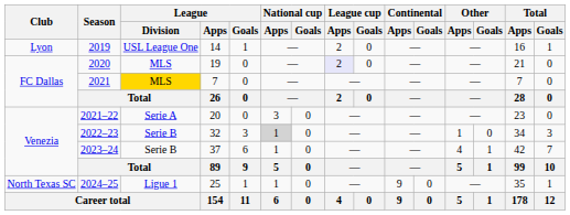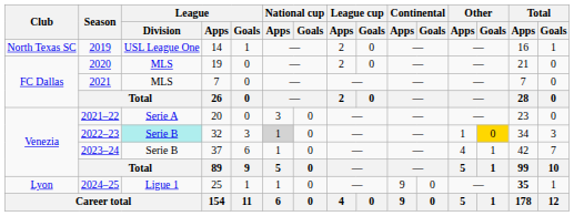 <table class="wikitable" style="text-align:center">
 <tr>
 <th rowspan="2">Club</th>
 <th rowspan="2">Season</th>
 <th colspan="3">League</th>
 <th colspan="2">National cup</th>
 <th colspan="2">League cup</th>
 <th colspan="2">Continental</th>
 <th colspan="2">Other</th>
 <th colspan="2">Total</th>
 </tr>
 <tr>
 <th>Division</th>
 <th>Apps</th>
 <th>Goals</th>
 <th>Apps</th>
 <th>Goals</th>
 <th>Apps</th>
 <th>Goals</th>
 <th>Apps</th>
 <th>Goals</th>
 <th>Apps</th>
 <th>Goals</th>
 <th>Apps</th>
 <th>Goals</th>
 </tr>
 <tr>
-<td><a href='#'>Lyon</a></td>
+<td><a href='#'>North Texas SC</a></td>
 <td><a href='#'>2019</a></td>
 <td><a href='#'>USL League One</a></td>
 <td>14</td>
 <td>1</td>
 <td colspan="2">—</td>
 <td>2</td>
 <td>0</td>
 <td colspan="2">—</td>
 <td colspan="2">—</td>
 <td>16</td>
 <td>1</td>
 </tr>
 <tr>
 <td rowspan="3"><a href='#'>FC Dallas</a></td>
 <td><a href='#'>2020</a></td>
 <td><a href='#'>MLS</a></td>
 <td>19</td>
 <td>0</td>
 <td colspan="2">—</td>
-<td style="background: lavender;">2</td>
+<td>2</td>
 <td>0</td>
 <td colspan="2">—</td>
 <td colspan="2">—</td>
 <td>21</td>
 <td>0</td>
 </tr>
 <tr>
 <td><a href='#'>2021</a></td>
-<td style="background: gold;">MLS</td>
+<td>MLS</td>
 <td>7</td>
 <td>0</td>
 <td colspan="2">—</td>
 <td colspan="2">—</td>
 <td colspan="2">—</td>
 <td colspan="2">—</td>
 <td>7</td>
 <td>0</td>
 </tr>
 <tr>
 <th colspan="2">Total</th>
 <th>26</th>
 <th>0</th>
 <th colspan="2">—</th>
 <th>2</th>
 <th>0</th>
 <th colspan="2">—</th>
 <th colspan="2">—</th>
 <th>28</th>
 <th>0</th>
 </tr>
 <tr>
 <td rowspan="4"><a href='#'>Venezia</a></td>
 <td><a href='#'>2021–22</a></td>
 <td><a href='#'>Serie A</a></td>
 <td>20</td>
 <td>0</td>
 <td>3</td>
 <td>0</td>
 <td colspan="2">—</td>
 <td colspan="2">—</td>
 <td colspan="2">—</td>
 <td>23</td>
 <td>0</td>
 </tr>
 <tr>
 <td><a href='#'>2022–23</a></td>
-<td><a href='#'>Serie B</a></td>
+<td style="background: paleturquoise;"><a href='#'>Serie B</a></td>
 <td>32</td>
 <td>3</td>
 <td style="background: lightgrey;">1</td>
 <td>0</td>
 <td colspan="2">—</td>
 <td colspan="2">—</td>
 <td>1</td>
-<td>0</td>
+<td style="background: gold;">0</td>
 <td>34</td>
 <td>3</td>
 </tr>
 <tr>
 <td><a href='#'>2023–24</a></td>
 <td>Serie B</td>
 <td>37</td>
 <td>6</td>
 <td>1</td>
 <td>0</td>
 <td colspan="2">—</td>
 <td colspan="2">—</td>
 <td>4</td>
 <td>1</td>
 <td>42</td>
 <td>7</td>
 </tr>
 <tr>
 <th colspan="2">Total</th>
 <th>89</th>
 <th>9</th>
 <th>5</th>
 <th>0</th>
 <th colspan="2">—</th>
 <th colspan="2">—</th>
 <th>5</th>
 <th>1</th>
 <th>99</th>
 <th>10</th>
 </tr>
 <tr>
-<td><a href='#'>North Texas SC</a></td>
+<td><a href='#'>Lyon</a></td>
 <td><a href='#'>2024–25</a></td>
 <td><a href='#'>Ligue 1</a></td>
 <td>25</td>
 <td>1</td>
 <td>1</td>
 <td>0</td>
 <td colspan="2">—</td>
 <td>9</td>
 <td>0</td>
 <td colspan="2">—</td>
-<td>35</td>
+<td><strong>35</strong></td>
 <td>1</td>
 </tr>
 <tr>
 <th colspan="3">Career total</th>
 <th>154</th>
 <th>11</th>
 <th>6</th>
 <th>0</th>
 <th>4</th>
 <th>0</th>
 <th>9</th>
 <th>0</th>
 <th>5</th>
 <th>1</th>
 <th>178</th>
 <th>12</th>
 </tr>
 </table>
